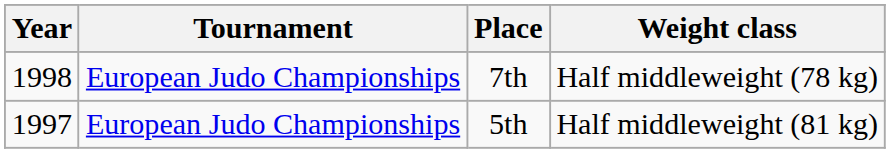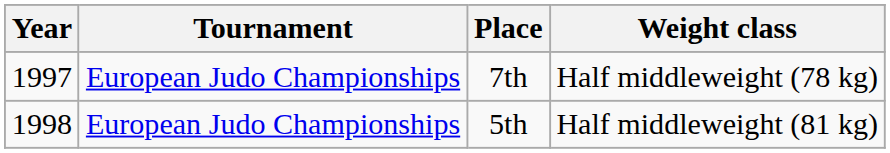 <table class=wikitable>
 <tr>
 <th>Year</th>
 <th>Tournament</th>
 <th>Place</th>
 <th>Weight class</th>
 </tr>
 <tr>
-<td>1998</td>
+<td>1997</td>
 <td><a href='#'>European Judo Championships</a></td>
 <td align="center">7th</td>
 <td>Half middleweight (78 kg)</td>
 </tr>
 <tr>
-<td>1997</td>
+<td>1998</td>
 <td><a href='#'>European Judo Championships</a></td>
 <td align="center">5th</td>
 <td>Half middleweight (81 kg)</td>
 </tr>
 </table>
